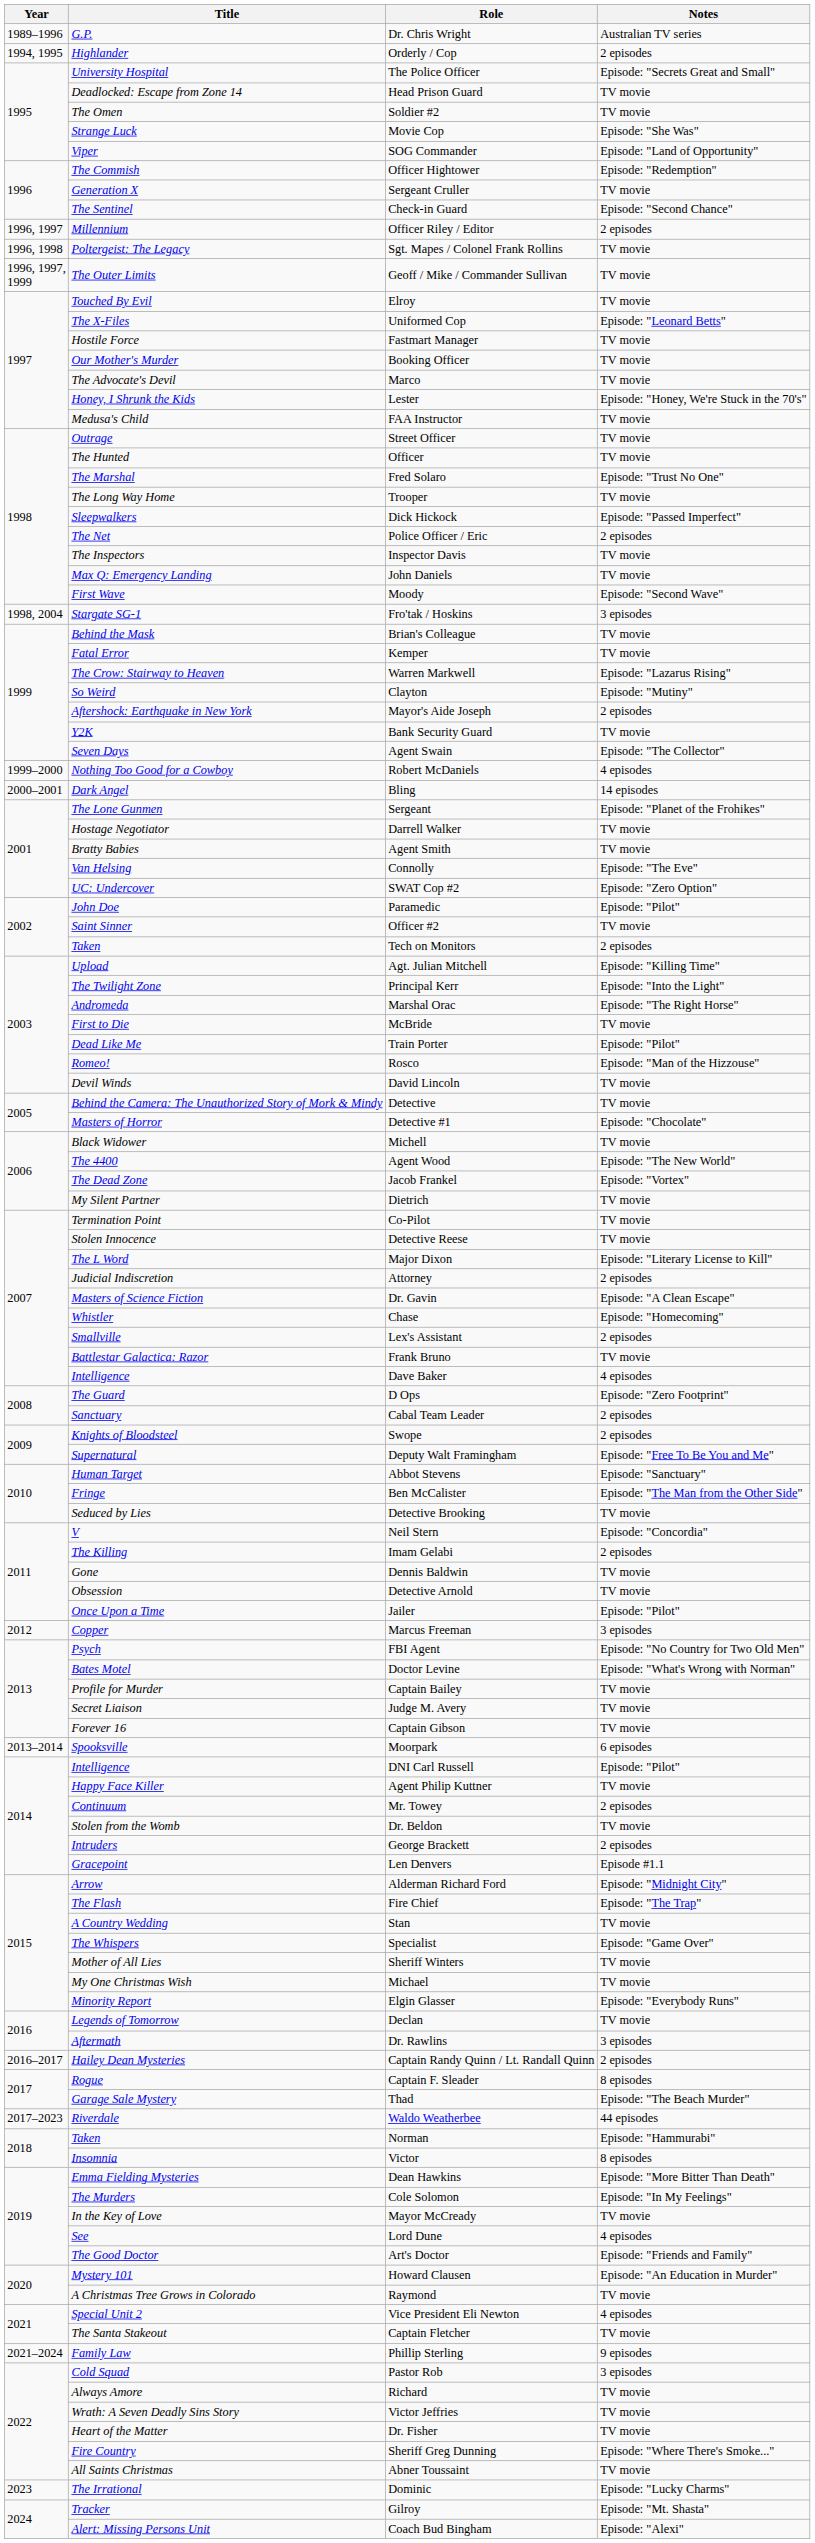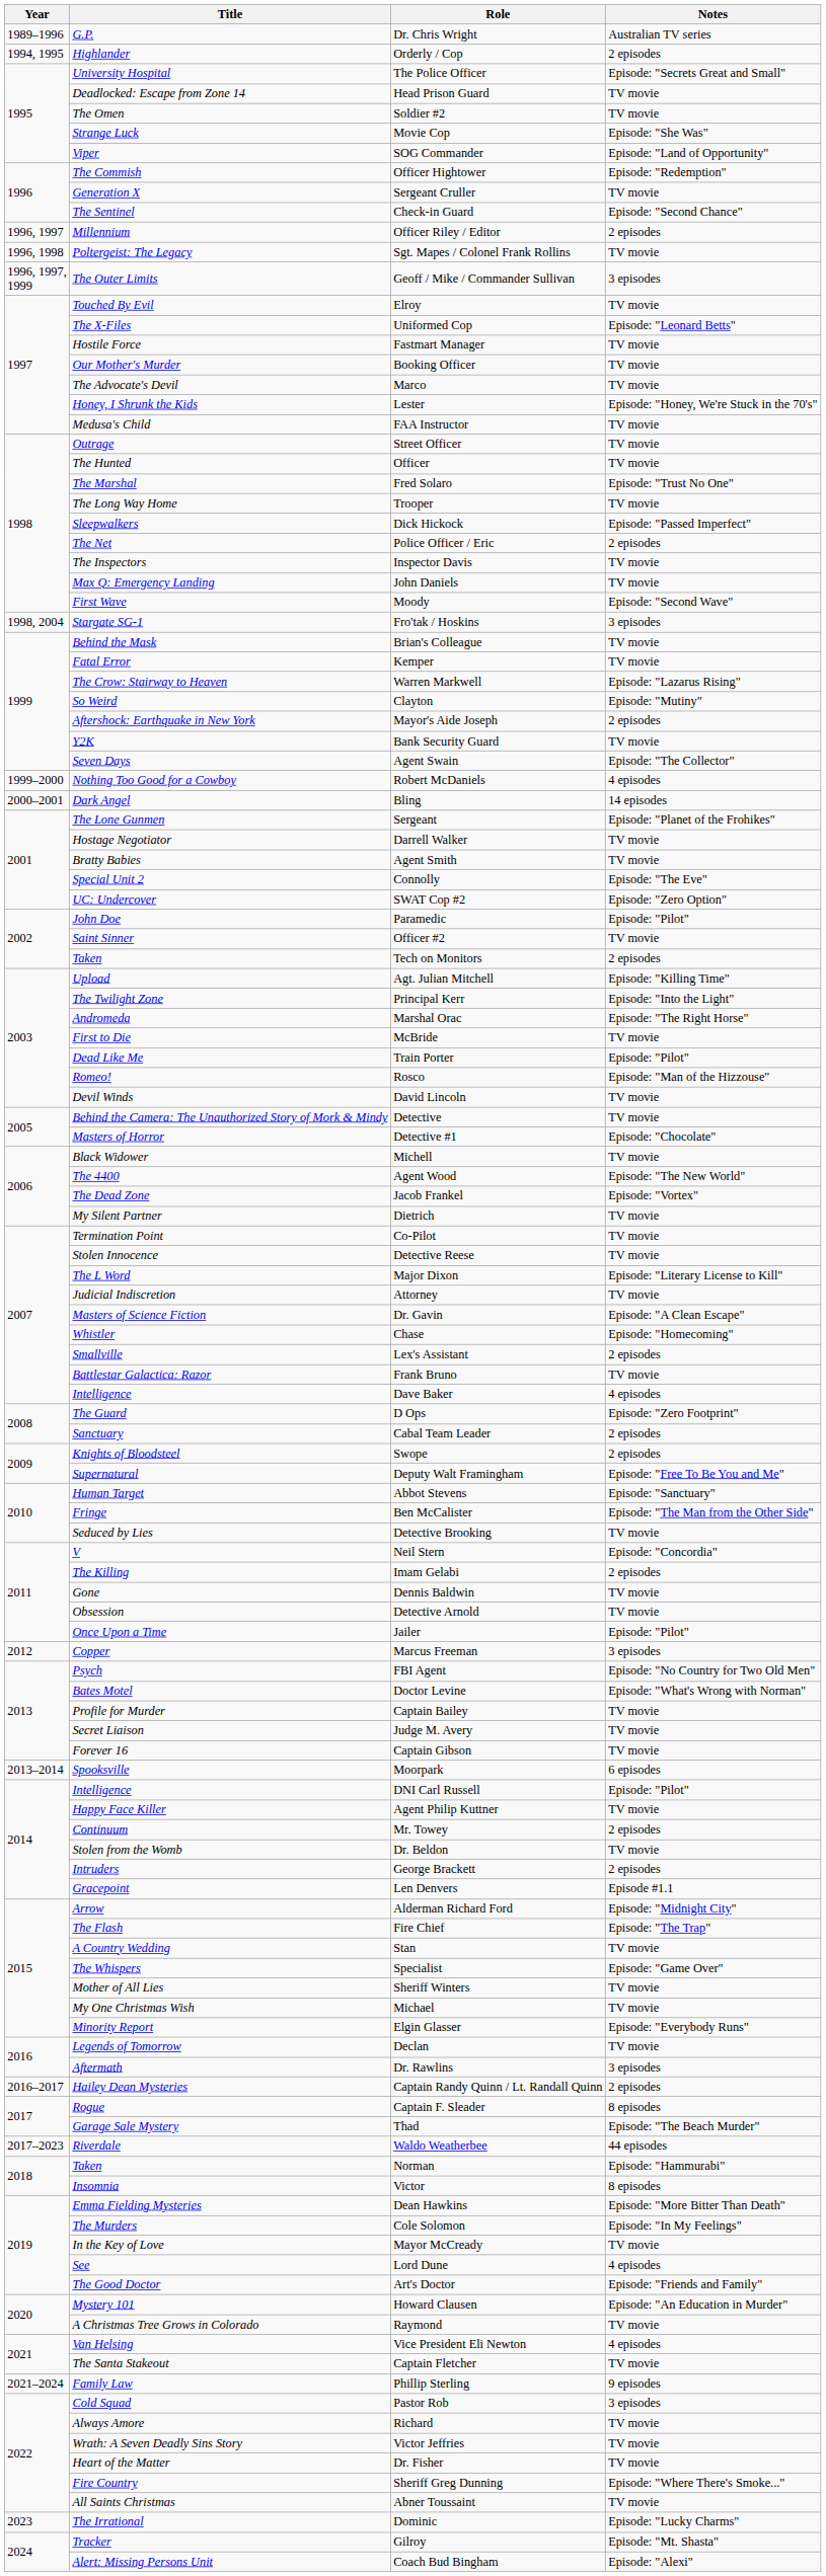 <table class="wikitable sortable">
 <tr>
 <th>Year</th>
 <th>Title</th>
 <th>Role</th>
 <th class="unsortable">Notes</th>
 </tr>
 <tr>
 <td>1989–1996</td>
 <td><em><a href='#'>G.P.</a></em></td>
 <td>Dr. Chris Wright</td>
 <td>Australian TV series</td>
 </tr>
 <tr>
 <td>1994, 1995</td>
 <td><em><a href='#'>Highlander</a></em></td>
 <td>Orderly / Cop</td>
 <td>2 episodes</td>
 </tr>
 <tr>
 <td rowspan="5">1995</td>
 <td><em><a href='#'>University Hospital</a></em></td>
 <td>The Police Officer</td>
 <td>Episode: "Secrets Great and Small"</td>
 </tr>
 <tr>
 <td><em>Deadlocked: Escape from Zone 14</em></td>
 <td>Head Prison Guard</td>
 <td>TV movie</td>
 </tr>
 <tr>
 <td><em>The Omen</em></td>
 <td>Soldier #2</td>
 <td>TV movie</td>
 </tr>
 <tr>
 <td><em><a href='#'>Strange Luck</a></em></td>
 <td>Movie Cop</td>
 <td>Episode: "She Was"</td>
 </tr>
 <tr>
 <td><em><a href='#'>Viper</a></em></td>
 <td>SOG Commander</td>
 <td>Episode: "Land of Opportunity"</td>
 </tr>
 <tr>
 <td rowspan="3">1996</td>
 <td><em><a href='#'>The Commish</a></em></td>
 <td>Officer Hightower</td>
 <td>Episode: "Redemption"</td>
 </tr>
 <tr>
 <td><em><a href='#'>Generation X</a></em></td>
 <td>Sergeant Cruller</td>
 <td>TV movie</td>
 </tr>
 <tr>
 <td><em><a href='#'>The Sentinel</a></em></td>
 <td>Check-in Guard</td>
 <td>Episode: "Second Chance"</td>
 </tr>
 <tr>
 <td>1996, 1997</td>
 <td><em><a href='#'>Millennium</a></em></td>
 <td>Officer Riley / Editor</td>
 <td>2 episodes</td>
 </tr>
 <tr>
 <td>1996, 1998</td>
 <td><em><a href='#'>Poltergeist: The Legacy</a></em></td>
 <td>Sgt. Mapes / Colonel Frank Rollins</td>
 <td>TV movie</td>
 </tr>
 <tr>
 <td>1996, 1997,<br>1999</td>
 <td><em><a href='#'>The Outer Limits</a></em></td>
 <td>Geoff / Mike / Commander Sullivan</td>
-<td>TV movie</td>
+<td>3 episodes</td>
 </tr>
 <tr>
 <td rowspan="7">1997</td>
 <td><em><a href='#'>Touched By Evil</a></em></td>
 <td>Elroy</td>
 <td>TV movie</td>
 </tr>
 <tr>
 <td><em><a href='#'>The X-Files</a></em></td>
 <td>Uniformed Cop</td>
 <td>Episode: "<a href='#'>Leonard Betts</a>"</td>
 </tr>
 <tr>
 <td><em>Hostile Force</em></td>
 <td>Fastmart Manager</td>
 <td>TV movie</td>
 </tr>
 <tr>
 <td><em><a href='#'>Our Mother's Murder</a></em></td>
 <td>Booking Officer</td>
 <td>TV movie</td>
 </tr>
 <tr>
 <td><em>The Advocate's Devil</em></td>
 <td>Marco</td>
 <td>TV movie</td>
 </tr>
 <tr>
 <td><em><a href='#'>Honey, I Shrunk the Kids</a></em></td>
 <td>Lester</td>
 <td>Episode: "Honey, We're Stuck in the 70's"</td>
 </tr>
 <tr>
 <td><em>Medusa's Child</em></td>
 <td>FAA Instructor</td>
 <td>TV movie</td>
 </tr>
 <tr>
 <td rowspan="9">1998</td>
 <td><em><a href='#'>Outrage</a></em></td>
 <td>Street Officer</td>
 <td>TV movie</td>
 </tr>
 <tr>
 <td><em>The Hunted</em></td>
 <td>Officer</td>
 <td>TV movie</td>
 </tr>
 <tr>
 <td><em><a href='#'>The Marshal</a></em></td>
 <td>Fred Solaro</td>
 <td>Episode: "Trust No One"</td>
 </tr>
 <tr>
 <td><em>The Long Way Home</em></td>
 <td>Trooper</td>
 <td>TV movie</td>
 </tr>
 <tr>
 <td><em><a href='#'>Sleepwalkers</a></em></td>
 <td>Dick Hickock</td>
 <td>Episode: "Passed Imperfect"</td>
 </tr>
 <tr>
 <td><em><a href='#'>The Net</a></em></td>
 <td>Police Officer / Eric</td>
 <td>2 episodes</td>
 </tr>
 <tr>
 <td><em>The Inspectors</em></td>
 <td>Inspector Davis</td>
 <td>TV movie</td>
 </tr>
 <tr>
 <td><em><a href='#'>Max Q: Emergency Landing</a></em></td>
 <td>John Daniels</td>
 <td>TV movie</td>
 </tr>
 <tr>
 <td><em><a href='#'>First Wave</a></em></td>
 <td>Moody</td>
 <td>Episode: "Second Wave"</td>
 </tr>
 <tr>
 <td>1998, 2004</td>
 <td><em><a href='#'>Stargate SG-1</a></em></td>
 <td>Fro'tak / Hoskins</td>
 <td>3 episodes</td>
 </tr>
 <tr>
 <td rowspan="7">1999</td>
 <td><em><a href='#'>Behind the Mask</a></em></td>
 <td>Brian's Colleague</td>
 <td>TV movie</td>
 </tr>
 <tr>
 <td><em><a href='#'>Fatal Error</a></em></td>
 <td>Kemper</td>
 <td>TV movie</td>
 </tr>
 <tr>
 <td><em><a href='#'>The Crow: Stairway to Heaven</a></em></td>
 <td>Warren Markwell</td>
 <td>Episode: "Lazarus Rising"</td>
 </tr>
 <tr>
 <td><em><a href='#'>So Weird</a></em></td>
 <td>Clayton</td>
 <td>Episode: "Mutiny"</td>
 </tr>
 <tr>
 <td><em><a href='#'>Aftershock: Earthquake in New York</a></em></td>
 <td>Mayor's Aide Joseph</td>
 <td>2 episodes</td>
 </tr>
 <tr>
 <td><em><a href='#'>Y2K</a></em></td>
 <td>Bank Security Guard</td>
 <td>TV movie</td>
 </tr>
 <tr>
 <td><em><a href='#'>Seven Days</a></em></td>
 <td>Agent Swain</td>
 <td>Episode: "The Collector"</td>
 </tr>
 <tr>
 <td>1999–2000</td>
 <td><em><a href='#'>Nothing Too Good for a Cowboy</a></em></td>
 <td>Robert McDaniels</td>
 <td>4 episodes</td>
 </tr>
 <tr>
 <td>2000–2001</td>
 <td><em><a href='#'>Dark Angel</a></em></td>
 <td>Bling</td>
 <td>14 episodes</td>
 </tr>
 <tr>
 <td rowspan="5">2001</td>
 <td><em><a href='#'>The Lone Gunmen</a></em></td>
 <td>Sergeant</td>
 <td>Episode: "Planet of the Frohikes"</td>
 </tr>
 <tr>
 <td><em>Hostage Negotiator</em></td>
 <td>Darrell Walker</td>
 <td>TV movie</td>
 </tr>
 <tr>
 <td><em>Bratty Babies</em></td>
 <td>Agent Smith</td>
 <td>TV movie</td>
 </tr>
 <tr>
-<td><em><a href='#'>Van Helsing</a></em></td>
+<td><em><a href='#'>Special Unit 2</a></em></td>
 <td>Connolly</td>
 <td>Episode: "The Eve"</td>
 </tr>
 <tr>
 <td><em><a href='#'>UC: Undercover</a></em></td>
 <td>SWAT Cop #2</td>
 <td>Episode: "Zero Option"</td>
 </tr>
 <tr>
 <td rowspan="3">2002</td>
 <td><em><a href='#'>John Doe</a></em></td>
 <td>Paramedic</td>
 <td>Episode: "Pilot"</td>
 </tr>
 <tr>
 <td><em><a href='#'>Saint Sinner</a></em></td>
 <td>Officer #2</td>
 <td>TV movie</td>
 </tr>
 <tr>
 <td><em><a href='#'>Taken</a></em></td>
 <td>Tech on Monitors</td>
 <td>2 episodes</td>
 </tr>
 <tr>
 <td rowspan="7">2003</td>
 <td><em><a href='#'>Upload</a></em></td>
 <td>Agt. Julian Mitchell</td>
 <td>Episode: "Killing Time"</td>
 </tr>
 <tr>
 <td><em><a href='#'>The Twilight Zone</a></em></td>
 <td>Principal Kerr</td>
 <td>Episode: "Into the Light"</td>
 </tr>
 <tr>
 <td><em><a href='#'>Andromeda</a></em></td>
 <td>Marshal Orac</td>
 <td>Episode: "The Right Horse"</td>
 </tr>
 <tr>
 <td><em><a href='#'>First to Die</a></em></td>
 <td>McBride</td>
 <td>TV movie</td>
 </tr>
 <tr>
 <td><em><a href='#'>Dead Like Me</a></em></td>
 <td>Train Porter</td>
 <td>Episode: "Pilot"</td>
 </tr>
 <tr>
 <td><em><a href='#'>Romeo!</a></em></td>
 <td>Rosco</td>
 <td>Episode: "Man of the Hizzouse"</td>
 </tr>
 <tr>
 <td><em>Devil Winds</em></td>
 <td>David Lincoln</td>
 <td>TV movie</td>
 </tr>
 <tr>
 <td rowspan="2">2005</td>
 <td><em><a href='#'>Behind the Camera: The Unauthorized Story of Mork & Mindy</a></em></td>
 <td>Detective</td>
 <td>TV movie</td>
 </tr>
 <tr>
 <td><em><a href='#'>Masters of Horror</a></em></td>
 <td>Detective #1</td>
 <td>Episode: "Chocolate"</td>
 </tr>
 <tr>
 <td rowspan="4">2006</td>
 <td><em>Black Widower</em></td>
 <td>Michell</td>
 <td>TV movie</td>
 </tr>
 <tr>
 <td><em><a href='#'>The 4400</a></em></td>
 <td>Agent Wood</td>
 <td>Episode: "The New World"</td>
 </tr>
 <tr>
 <td><em><a href='#'>The Dead Zone</a></em></td>
 <td>Jacob Frankel</td>
 <td>Episode: "Vortex"</td>
 </tr>
 <tr>
 <td><em>My Silent Partner</em></td>
 <td>Dietrich</td>
 <td>TV movie</td>
 </tr>
 <tr>
 <td rowspan="9">2007</td>
 <td><em>Termination Point</em></td>
 <td>Co-Pilot</td>
 <td>TV movie</td>
 </tr>
 <tr>
 <td><em>Stolen Innocence</em></td>
 <td>Detective Reese</td>
 <td>TV movie</td>
 </tr>
 <tr>
 <td><em><a href='#'>The L Word</a></em></td>
 <td>Major Dixon</td>
 <td>Episode: "Literary License to Kill"</td>
 </tr>
 <tr>
 <td><em>Judicial Indiscretion</em></td>
 <td>Attorney</td>
-<td>2 episodes</td>
+<td>TV movie</td>
 </tr>
 <tr>
 <td><em><a href='#'>Masters of Science Fiction</a></em></td>
 <td>Dr. Gavin</td>
 <td>Episode: "A Clean Escape"</td>
 </tr>
 <tr>
 <td><em><a href='#'>Whistler</a></em></td>
 <td>Chase</td>
 <td>Episode: "Homecoming"</td>
 </tr>
 <tr>
 <td><em><a href='#'>Smallville</a></em></td>
 <td>Lex's Assistant</td>
 <td>2 episodes</td>
 </tr>
 <tr>
 <td><em><a href='#'>Battlestar Galactica: Razor</a></em></td>
 <td>Frank Bruno</td>
 <td>TV movie</td>
 </tr>
 <tr>
 <td><em><a href='#'>Intelligence</a></em></td>
 <td>Dave Baker</td>
 <td>4 episodes</td>
 </tr>
 <tr>
 <td rowspan="2">2008</td>
 <td><em><a href='#'>The Guard</a></em></td>
 <td>D Ops</td>
 <td>Episode: "Zero Footprint"</td>
 </tr>
 <tr>
 <td><em><a href='#'>Sanctuary</a></em></td>
 <td>Cabal Team Leader</td>
 <td>2 episodes</td>
 </tr>
 <tr>
 <td rowspan="2">2009</td>
 <td><em><a href='#'>Knights of Bloodsteel</a></em></td>
 <td>Swope</td>
 <td>2 episodes</td>
 </tr>
 <tr>
 <td><em><a href='#'>Supernatural</a></em></td>
 <td>Deputy Walt Framingham</td>
 <td>Episode: "<a href='#'>Free To Be You and Me</a>"</td>
 </tr>
 <tr>
 <td rowspan="3">2010</td>
 <td><em><a href='#'>Human Target</a></em></td>
 <td>Abbot Stevens</td>
 <td>Episode: "Sanctuary"</td>
 </tr>
 <tr>
 <td><em><a href='#'>Fringe</a></em></td>
 <td>Ben McCalister</td>
 <td>Episode: "<a href='#'>The Man from the Other Side</a>"</td>
 </tr>
 <tr>
 <td><em>Seduced by Lies</em></td>
 <td>Detective Brooking</td>
 <td>TV movie</td>
 </tr>
 <tr>
 <td rowspan="5">2011</td>
 <td><em><a href='#'>V</a></em></td>
 <td>Neil Stern</td>
 <td>Episode: "Concordia"</td>
 </tr>
 <tr>
 <td><em><a href='#'>The Killing</a></em></td>
 <td>Imam Gelabi</td>
 <td>2 episodes</td>
 </tr>
 <tr>
 <td><em>Gone</em></td>
 <td>Dennis Baldwin</td>
 <td>TV movie</td>
 </tr>
 <tr>
 <td><em>Obsession</em></td>
 <td>Detective Arnold</td>
 <td>TV movie</td>
 </tr>
 <tr>
 <td><em><a href='#'>Once Upon a Time</a></em></td>
 <td>Jailer</td>
 <td>Episode: "Pilot"</td>
 </tr>
 <tr>
 <td>2012</td>
 <td><em><a href='#'>Copper</a></em></td>
 <td>Marcus Freeman</td>
 <td>3 episodes</td>
 </tr>
 <tr>
 <td rowspan="5">2013</td>
 <td><em><a href='#'>Psych</a></em></td>
 <td>FBI Agent</td>
 <td>Episode: "No Country for Two Old Men"</td>
 </tr>
 <tr>
 <td><em><a href='#'>Bates Motel</a></em></td>
 <td>Doctor Levine</td>
 <td>Episode: "What's Wrong with Norman"</td>
 </tr>
 <tr>
 <td><em>Profile for Murder</em></td>
 <td>Captain Bailey</td>
 <td>TV movie</td>
 </tr>
 <tr>
 <td><em>Secret Liaison</em></td>
 <td>Judge M. Avery</td>
 <td>TV movie</td>
 </tr>
 <tr>
 <td><em>Forever 16</em></td>
 <td>Captain Gibson</td>
 <td>TV movie</td>
 </tr>
 <tr>
 <td>2013–2014</td>
 <td><em><a href='#'>Spooksville</a></em></td>
 <td>Moorpark</td>
 <td>6 episodes</td>
 </tr>
 <tr>
 <td rowspan="6">2014</td>
 <td><em><a href='#'>Intelligence</a></em></td>
 <td>DNI Carl Russell</td>
 <td>Episode: "Pilot"</td>
 </tr>
 <tr>
 <td><em><a href='#'>Happy Face Killer</a></em></td>
 <td>Agent Philip Kuttner</td>
 <td>TV movie</td>
 </tr>
 <tr>
 <td><em><a href='#'>Continuum</a></em></td>
 <td>Mr. Towey</td>
 <td>2 episodes</td>
 </tr>
 <tr>
 <td><em>Stolen from the Womb</em></td>
 <td>Dr. Beldon</td>
 <td>TV movie</td>
 </tr>
 <tr>
 <td><em><a href='#'>Intruders</a></em></td>
 <td>George Brackett</td>
 <td>2 episodes</td>
 </tr>
 <tr>
 <td><em><a href='#'>Gracepoint</a></em></td>
 <td>Len Denvers</td>
 <td>Episode #1.1</td>
 </tr>
 <tr>
 <td rowspan="7">2015</td>
 <td><em><a href='#'>Arrow</a></em></td>
 <td>Alderman Richard Ford</td>
 <td>Episode: "<a href='#'>Midnight City</a>"</td>
 </tr>
 <tr>
 <td><em><a href='#'>The Flash</a></em></td>
 <td>Fire Chief</td>
 <td>Episode: "<a href='#'>The Trap</a>"</td>
 </tr>
 <tr>
 <td><em><a href='#'>A Country Wedding</a></em></td>
 <td>Stan</td>
 <td>TV movie</td>
 </tr>
 <tr>
 <td><em><a href='#'>The Whispers</a></em></td>
 <td>Specialist</td>
 <td>Episode: "Game Over"</td>
 </tr>
 <tr>
 <td><em>Mother of All Lies</em></td>
 <td>Sheriff Winters</td>
 <td>TV movie</td>
 </tr>
 <tr>
 <td><em>My One Christmas Wish</em></td>
 <td>Michael</td>
 <td>TV movie</td>
 </tr>
 <tr>
 <td><em><a href='#'>Minority Report</a></em></td>
 <td>Elgin Glasser</td>
 <td>Episode: "Everybody Runs"</td>
 </tr>
 <tr>
 <td rowspan="2">2016</td>
 <td><em><a href='#'>Legends of Tomorrow</a></em></td>
 <td>Declan</td>
 <td>TV movie</td>
 </tr>
 <tr>
 <td><em><a href='#'>Aftermath</a></em></td>
 <td>Dr. Rawlins</td>
 <td>3 episodes</td>
 </tr>
 <tr>
 <td>2016–2017</td>
 <td><em><a href='#'>Hailey Dean Mysteries</a></em></td>
 <td>Captain Randy Quinn / Lt. Randall Quinn</td>
 <td>2 episodes</td>
 </tr>
 <tr>
 <td rowspan="2">2017</td>
 <td><em><a href='#'>Rogue</a></em></td>
 <td>Captain F. Sleader</td>
 <td>8 episodes</td>
 </tr>
 <tr>
 <td><em><a href='#'>Garage Sale Mystery</a></em></td>
 <td>Thad</td>
 <td>Episode: "The Beach Murder"</td>
 </tr>
 <tr>
 <td>2017–2023</td>
 <td><em><a href='#'>Riverdale</a></em></td>
 <td><a href='#'>Waldo Weatherbee</a></td>
 <td>44 episodes</td>
 </tr>
 <tr>
 <td rowspan="2">2018</td>
 <td><em><a href='#'>Taken</a></em></td>
 <td>Norman</td>
 <td>Episode: "Hammurabi"</td>
 </tr>
 <tr>
 <td><em><a href='#'>Insomnia</a></em></td>
 <td>Victor</td>
 <td>8 episodes</td>
 </tr>
 <tr>
 <td rowspan="5">2019</td>
 <td><em><a href='#'>Emma Fielding Mysteries</a></em></td>
 <td>Dean Hawkins</td>
 <td>Episode: "More Bitter Than Death"</td>
 </tr>
 <tr>
 <td><em><a href='#'>The Murders</a></em></td>
 <td>Cole Solomon</td>
 <td>Episode: "In My Feelings"</td>
 </tr>
 <tr>
 <td><em>In the Key of Love</em></td>
 <td>Mayor McCready</td>
 <td>TV movie</td>
 </tr>
 <tr>
 <td><em><a href='#'>See</a></em></td>
 <td>Lord Dune</td>
 <td>4 episodes</td>
 </tr>
 <tr>
 <td><em><a href='#'>The Good Doctor</a></em></td>
 <td>Art's Doctor</td>
 <td>Episode: "Friends and Family"</td>
 </tr>
 <tr>
 <td rowspan="2">2020</td>
 <td><em><a href='#'>Mystery 101</a></em></td>
 <td>Howard Clausen</td>
 <td>Episode: "An Education in Murder"</td>
 </tr>
 <tr>
 <td><em>A Christmas Tree Grows in Colorado</em></td>
 <td>Raymond</td>
 <td>TV movie</td>
 </tr>
 <tr>
 <td rowspan="2">2021</td>
-<td><em><a href='#'>Special Unit 2</a></em></td>
+<td><em><a href='#'>Van Helsing</a></em></td>
 <td>Vice President Eli Newton</td>
 <td>4 episodes</td>
 </tr>
 <tr>
 <td><em>The Santa Stakeout</em></td>
 <td>Captain Fletcher</td>
 <td>TV movie</td>
 </tr>
 <tr>
 <td>2021–2024</td>
 <td><em><a href='#'>Family Law</a></em></td>
 <td>Phillip Sterling</td>
 <td>9 episodes</td>
 </tr>
 <tr>
 <td rowspan="6">2022</td>
 <td><em><a href='#'>Cold Squad</a></em></td>
 <td>Pastor Rob</td>
 <td>3 episodes</td>
 </tr>
 <tr>
 <td><em>Always Amore</em></td>
 <td>Richard</td>
 <td>TV movie</td>
 </tr>
 <tr>
 <td><em>Wrath: A Seven Deadly Sins Story</em></td>
 <td>Victor Jeffries</td>
 <td>TV movie</td>
 </tr>
 <tr>
 <td><em>Heart of the Matter</em></td>
 <td>Dr. Fisher</td>
 <td>TV movie</td>
 </tr>
 <tr>
 <td><em><a href='#'>Fire Country</a></em></td>
 <td>Sheriff Greg Dunning</td>
 <td>Episode: "Where There's Smoke..."</td>
 </tr>
 <tr>
 <td><em>All Saints Christmas</em></td>
 <td>Abner Toussaint</td>
 <td>TV movie</td>
 </tr>
 <tr>
 <td>2023</td>
 <td><em><a href='#'>The Irrational</a></em></td>
 <td>Dominic</td>
 <td>Episode: "Lucky Charms"</td>
 </tr>
 <tr>
 <td rowspan="2">2024</td>
 <td><em><a href='#'>Tracker</a></em></td>
 <td>Gilroy</td>
 <td>Episode: "Mt. Shasta"</td>
 </tr>
 <tr>
 <td><em><a href='#'>Alert: Missing Persons Unit</a></em></td>
 <td>Coach Bud Bingham</td>
 <td>Episode: "Alexi"</td>
 </tr>
 </table>
